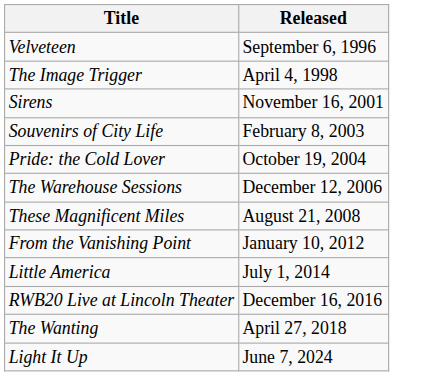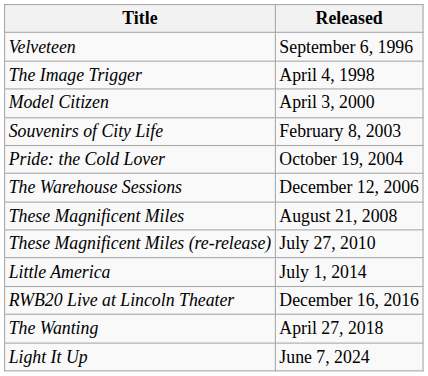 <table class="wikitable" border="3">
 <tr>
 <th>Title</th>
 <th>Released</th>
 </tr>
 <tr>
 <td><em>Velveteen</em></td>
 <td>September 6, 1996</td>
 </tr>
 <tr>
 <td><em>The Image Trigger</em></td>
 <td>April 4, 1998</td>
 </tr>
 <tr>
-<td><em>Sirens</em></td>
-<td>November 16, 2001</td>
+<td><em>Model Citizen</em></td>
+<td>April 3, 2000</td>
 </tr>
 <tr>
 <td><em>Souvenirs of City Life</em></td>
 <td>February 8, 2003</td>
 </tr>
 <tr>
 <td><em>Pride: the Cold Lover</em></td>
 <td>October 19, 2004</td>
 </tr>
 <tr>
 <td><em>The Warehouse Sessions</em></td>
 <td>December 12, 2006</td>
 </tr>
 <tr>
 <td><em>These Magnificent Miles</em></td>
 <td>August 21, 2008</td>
 </tr>
 <tr>
-<td><em>From the Vanishing Point</em></td>
-<td>January 10, 2012</td>
+<td><em>These Magnificent Miles (re-release)</em></td>
+<td>July 27, 2010</td>
 </tr>
 <tr>
 <td><em>Little America</em></td>
 <td>July 1, 2014</td>
 </tr>
 <tr>
 <td><em>RWB20 Live at Lincoln Theater</em></td>
 <td>December 16, 2016</td>
 </tr>
 <tr>
 <td><em>The Wanting</em></td>
 <td>April 27, 2018</td>
 </tr>
 <tr>
 <td><em>Light It Up</em></td>
 <td>June 7, 2024</td>
 </tr>
 </table>
